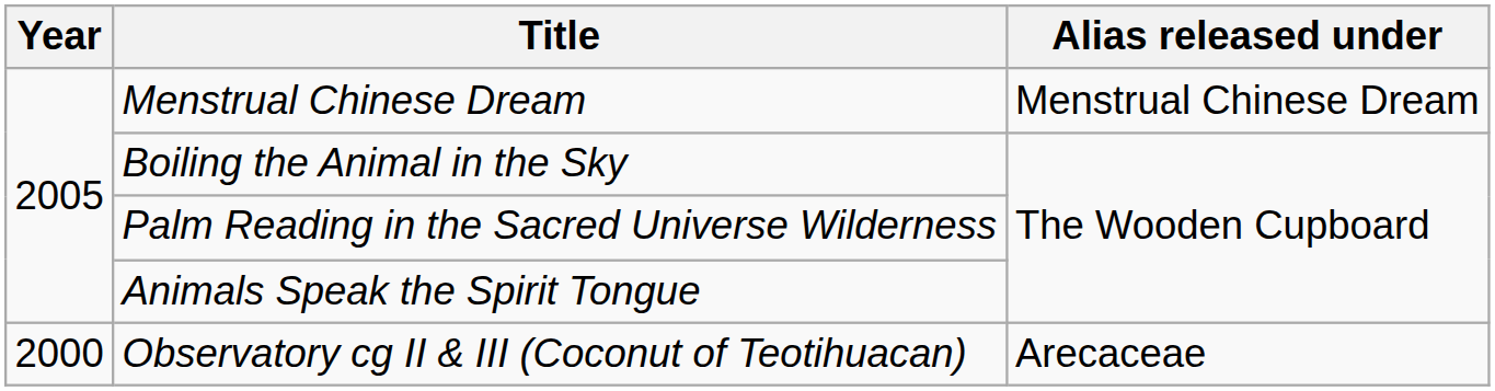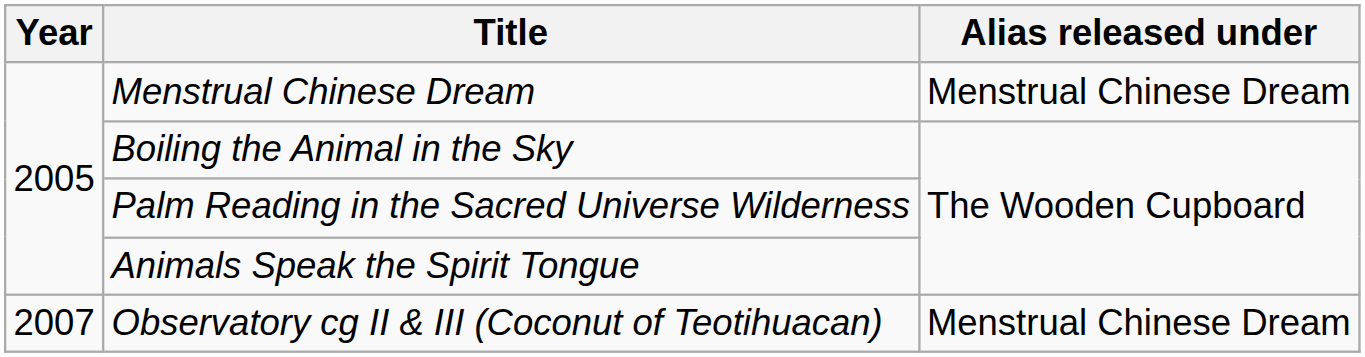 <table class="wikitable">
 <tr>
 <th>Year</th>
 <th>Title</th>
 <th>Alias released under</th>
 </tr>
 <tr>
 <td rowspan="4">2005</td>
 <td><em>Menstrual Chinese Dream</em></td>
 <td>Menstrual Chinese Dream</td>
 </tr>
 <tr>
 <td><em>Boiling the Animal in the Sky</em></td>
 <td rowspan="3">The Wooden Cupboard</td>
 </tr>
 <tr>
 <td><em>Palm Reading in the Sacred Universe Wilderness</em></td>
 </tr>
 <tr>
 <td><em>Animals Speak the Spirit Tongue</em></td>
 </tr>
 <tr>
-<td>2000</td>
+<td>2007</td>
 <td><em>Observatory cg II & III (Coconut of Teotihuacan)</em></td>
-<td>Arecaceae</td>
+<td>Menstrual Chinese Dream</td>
 </tr>
 </table>
